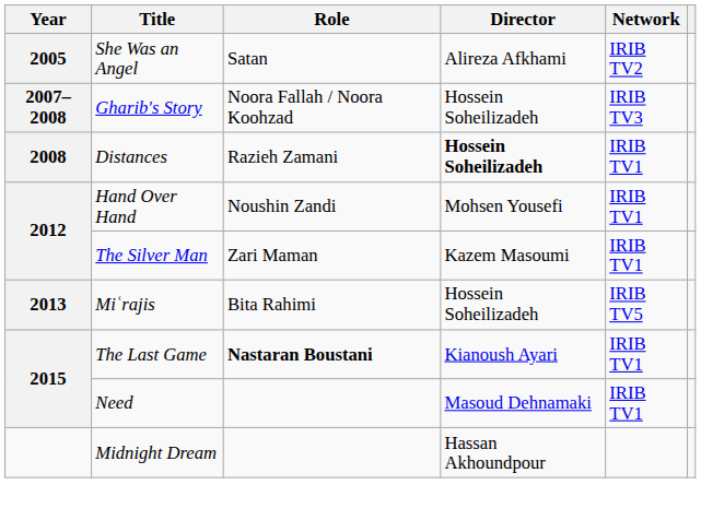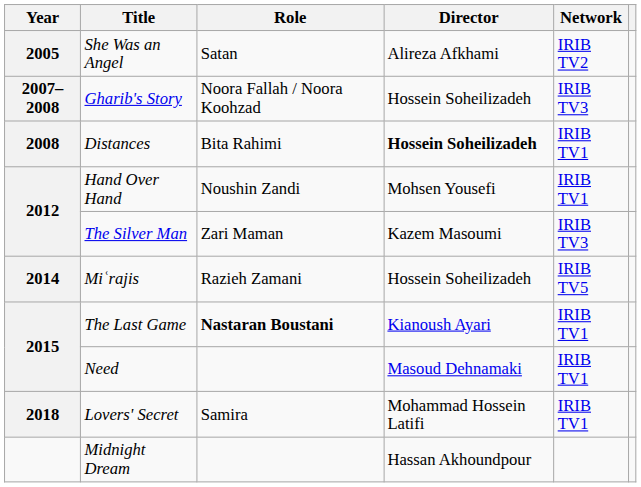 <table class="wikitable plainrowheaders sortable" style="font-size:100%">
 <tr>
 <th scope="col">Year</th>
 <th scope="col">Title</th>
 <th scope="col">Role</th>
 <th scope="col">Director</th>
 <th class="unsortable" scope="col">Network</th>
 <th scope="col" class="unsortable"></th>
 </tr>
 <tr>
 <th scope="row">2005</th>
 <td><em>She Was an Angel</em></td>
 <td>Satan</td>
 <td>Alireza Afkhami</td>
 <td><a href='#'>IRIB TV2</a></td>
 <td></td>
 </tr>
 <tr>
 <th scope="row">2007–2008</th>
 <td><em><a href='#'>Gharib's Story</a></em></td>
 <td>Noora Fallah / Noora Koohzad</td>
 <td>Hossein Soheilizadeh</td>
 <td><a href='#'>IRIB TV3</a></td>
 <td></td>
 </tr>
 <tr>
 <th scope="row">2008</th>
 <td><em>Distances</em></td>
-<td>Razieh Zamani</td>
+<td>Bita Rahimi</td>
 <td><strong>Hossein Soheilizadeh</strong></td>
 <td><a href='#'>IRIB TV1</a></td>
 <td></td>
 </tr>
 <tr>
 <th scope="row" rowspan="2">2012</th>
 <td><em>Hand Over Hand</em></td>
 <td>Noushin Zandi</td>
 <td>Mohsen Yousefi</td>
 <td><a href='#'>IRIB TV1</a></td>
 <td></td>
 </tr>
 <tr>
 <td><em><a href='#'>The Silver Man</a></em></td>
 <td>Zari Maman</td>
 <td>Kazem Masoumi</td>
-<td><a href='#'>IRIB TV1</a></td>
+<td><a href='#'>IRIB TV3</a></td>
 <td></td>
 </tr>
 <tr>
-<th scope="row">2013</th>
+<th scope="row">2014</th>
 <td><em>Miʿrajis</em></td>
-<td>Bita Rahimi</td>
+<td>Razieh Zamani</td>
 <td>Hossein Soheilizadeh</td>
 <td><a href='#'>IRIB TV5</a></td>
 <td></td>
 </tr>
 <tr>
 <th scope="row" rowspan="2">2015</th>
 <td><em>The Last Game</em></td>
 <td><strong>Nastaran Boustani</strong></td>
 <td><a href='#'>Kianoush Ayari</a></td>
 <td><a href='#'>IRIB TV1</a></td>
 <td></td>
 </tr>
 <tr>
 <td><em>Need</em></td>
 <td></td>
 <td><a href='#'>Masoud Dehnamaki</a></td>
 <td><a href='#'>IRIB TV1</a></td>
 <td></td>
 </tr>
 <tr>
+<th scope="row">2018</th>
+<td><em>Lovers' Secret</em></td>
+<td>Samira</td>
+<td>Mohammad Hossein Latifi</td>
+<td><a href='#'>IRIB TV1</a></td>
+<td></td>
+</tr>
+<tr>
 <td></td>
 <td><em>Midnight Dream</em></td>
 <td></td>
 <td>Hassan Akhoundpour</td>
 <td></td>
 <td></td>
 </tr>
 </table>
